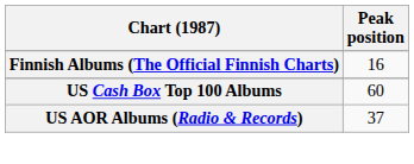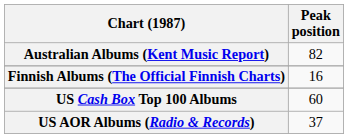 <table class="wikitable sortable plainrowheaders">
 <tr>
 <th>Chart (1987)</th>
 <th>Peak<br>position</th>
+</tr>
+<tr>
+<th scope="row">Australian Albums (<a href='#'>Kent Music Report</a>)</th>
+<td align="center">82</td>
 </tr>
 <tr>
 </tr>
 <tr>
 <th scope="row">Finnish Albums (<a href='#'>The Official Finnish Charts</a>)</th>
 <td align="center">16</td>
 </tr>
 <tr>
 </tr>
 <tr>
 </tr>
 <tr>
 </tr>
 <tr>
 </tr>
 <tr>
 </tr>
 <tr>
 </tr>
 <tr>
 <th scope="row">US <em><a href='#'>Cash Box</a></em> Top 100 Albums</th>
 <td align="center">60</td>
 </tr>
 <tr>
 <th scope="row">US AOR Albums (<em><a href='#'>Radio & Records</a></em>)</th>
 <td align="center">37</td>
 </tr>
 </table>
